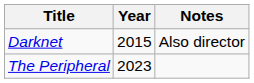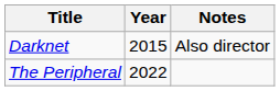 <table class="wikitable">
 <tr>
 <th>Title</th>
 <th>Year</th>
 <th>Notes</th>
 </tr>
 <tr>
 <td><em><a href='#'>Darknet</a></em></td>
 <td>2015</td>
 <td>Also director</td>
 </tr>
 <tr>
 <td><em><a href='#'>The Peripheral</a></em></td>
-<td>2023</td>
+<td>2022</td>
 <td></td>
 </tr>
 </table>
